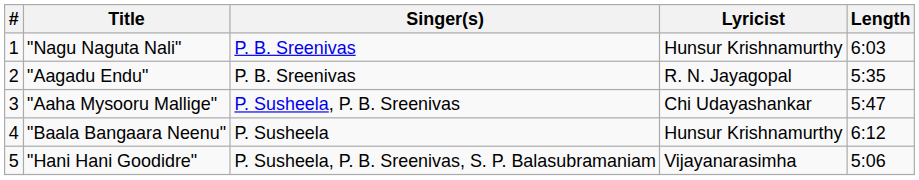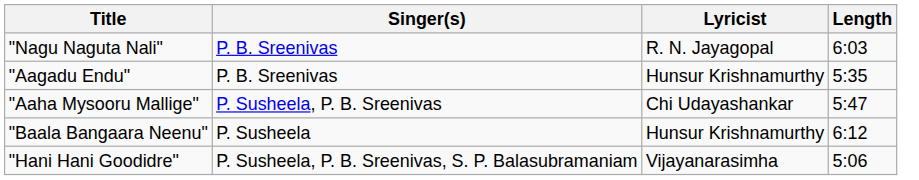 <table class="wikitable" style="font-size:95%;">
 <tr>
-<th>#</th>
 <th>Title</th>
 <th>Singer(s)</th>
 <th>Lyricist</th>
 <th>Length</th>
 </tr>
 <tr>
-<td>1</td>
 <td>"Nagu Naguta Nali"</td>
 <td><a href='#'>P. B. Sreenivas</a></td>
-<td>Hunsur Krishnamurthy</td>
+<td>R. N. Jayagopal</td>
 <td>6:03</td>
 </tr>
 <tr>
-<td>2</td>
 <td>"Aagadu Endu"</td>
 <td>P. B. Sreenivas</td>
-<td>R. N. Jayagopal</td>
+<td>Hunsur Krishnamurthy</td>
 <td>5:35</td>
 </tr>
 <tr>
-<td>3</td>
 <td>"Aaha Mysooru Mallige"</td>
 <td><a href='#'>P. Susheela</a>, P. B. Sreenivas</td>
 <td>Chi Udayashankar</td>
 <td>5:47</td>
 </tr>
 <tr>
-<td>4</td>
 <td>"Baala Bangaara Neenu"</td>
 <td>P. Susheela</td>
 <td>Hunsur Krishnamurthy</td>
 <td>6:12</td>
 </tr>
 <tr>
-<td>5</td>
 <td>"Hani Hani Goodidre"</td>
 <td>P. Susheela, P. B. Sreenivas, S. P. Balasubramaniam</td>
 <td>Vijayanarasimha</td>
 <td>5:06</td>
 </tr>
 </table>
